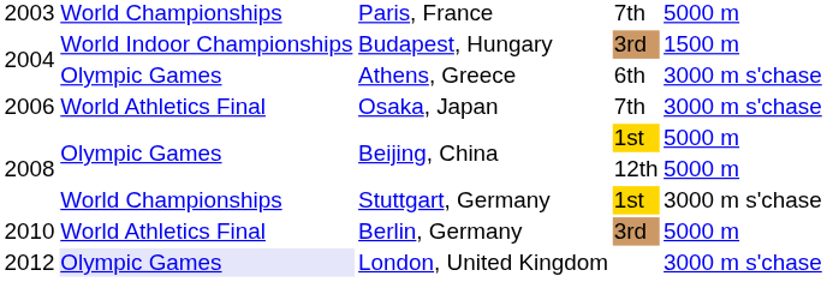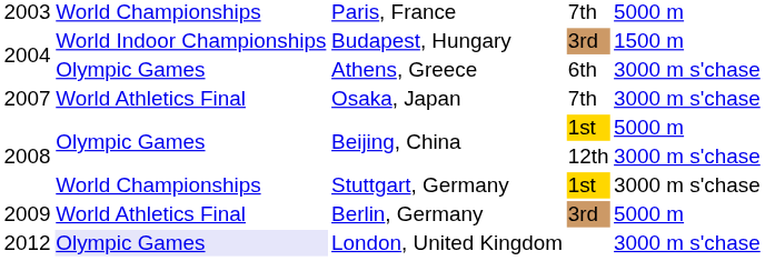 <table>
 <tr>
 <td>2003</td>
 <td><a href='#'>World Championships</a></td>
 <td><a href='#'>Paris</a>, France</td>
 <td>7th</td>
 <td><a href='#'>5000 m</a></td>
 </tr>
 <tr>
 <td rowspan=2>2004</td>
 <td><a href='#'>World Indoor Championships</a></td>
 <td><a href='#'>Budapest</a>, Hungary</td>
 <td bgcolor=cc9966>3rd</td>
 <td><a href='#'>1500 m</a></td>
 </tr>
 <tr>
 <td><a href='#'>Olympic Games</a></td>
 <td><a href='#'>Athens</a>, Greece</td>
 <td>6th</td>
 <td><a href='#'>3000 m s'chase</a></td>
 </tr>
 <tr>
-<td>2006</td>
+<td>2007</td>
 <td><a href='#'>World Athletics Final</a></td>
 <td><a href='#'>Osaka</a>, Japan</td>
 <td>7th</td>
 <td><a href='#'>3000 m s'chase</a></td>
 </tr>
 <tr>
 <td rowspan=3>2008</td>
 <td rowspan=2><a href='#'>Olympic Games</a></td>
 <td rowspan=2><a href='#'>Beijing</a>, China</td>
 <td bgcolor=gold>1st</td>
 <td><a href='#'>5000 m</a></td>
 </tr>
 <tr>
 <td>12th</td>
-<td><a href='#'>5000 m</a></td>
+<td><a href='#'>3000 m s'chase</a></td>
 </tr>
 <tr>
 <td><a href='#'>World Championships</a></td>
 <td><a href='#'>Stuttgart</a>, Germany</td>
 <td bgcolor=gold>1st</td>
 <td>3000 m s'chase</td>
 </tr>
 <tr>
-<td>2010</td>
+<td>2009</td>
 <td><a href='#'>World Athletics Final</a></td>
 <td><a href='#'>Berlin</a>, Germany</td>
 <td bgcolor=cc9966>3rd</td>
 <td><a href='#'>5000 m</a></td>
 </tr>
 <tr>
 <td>2012</td>
 <td style="background: lavender;"><a href='#'>Olympic Games</a></td>
 <td><a href='#'>London</a>, United Kingdom</td>
 <td></td>
 <td><a href='#'>3000 m s'chase</a></td>
 </tr>
 </table>
